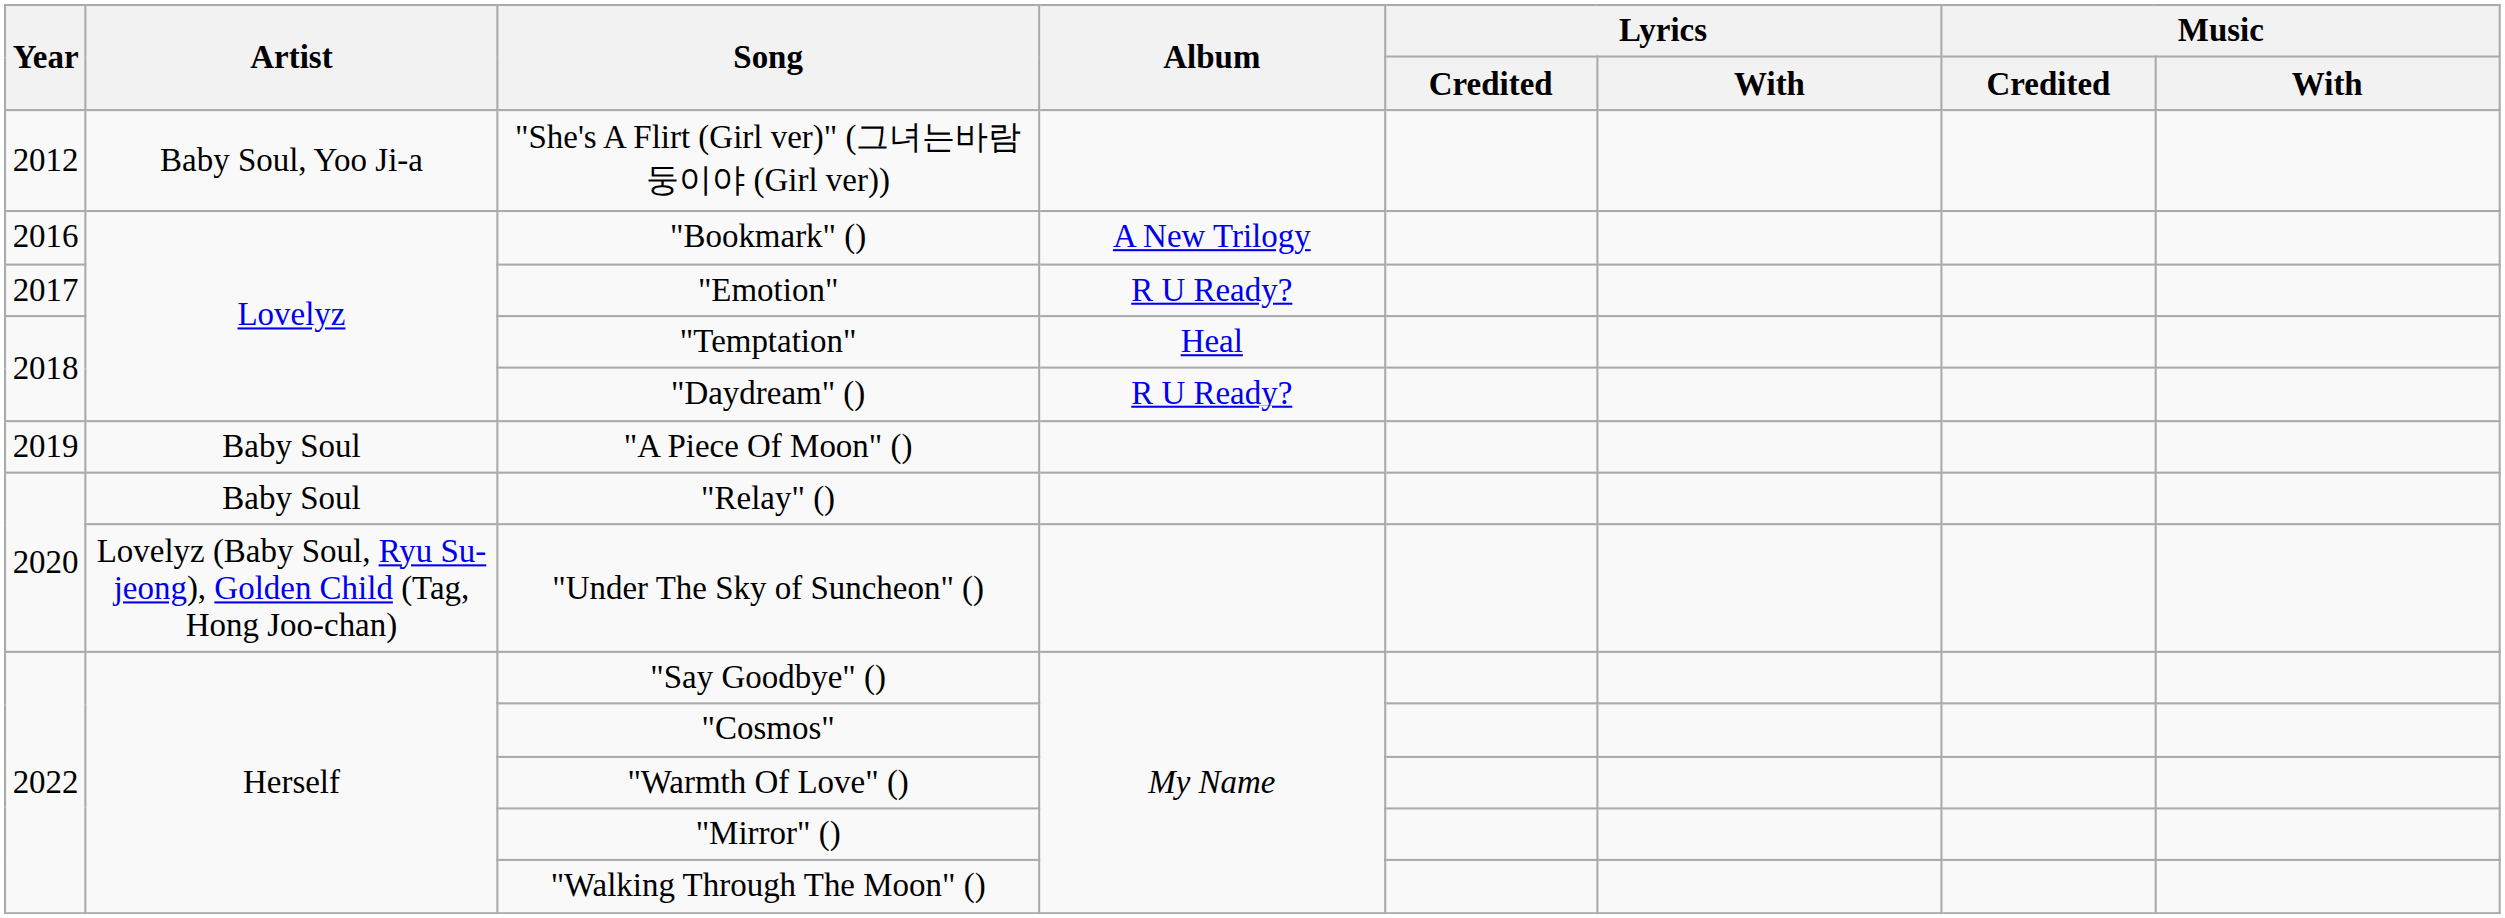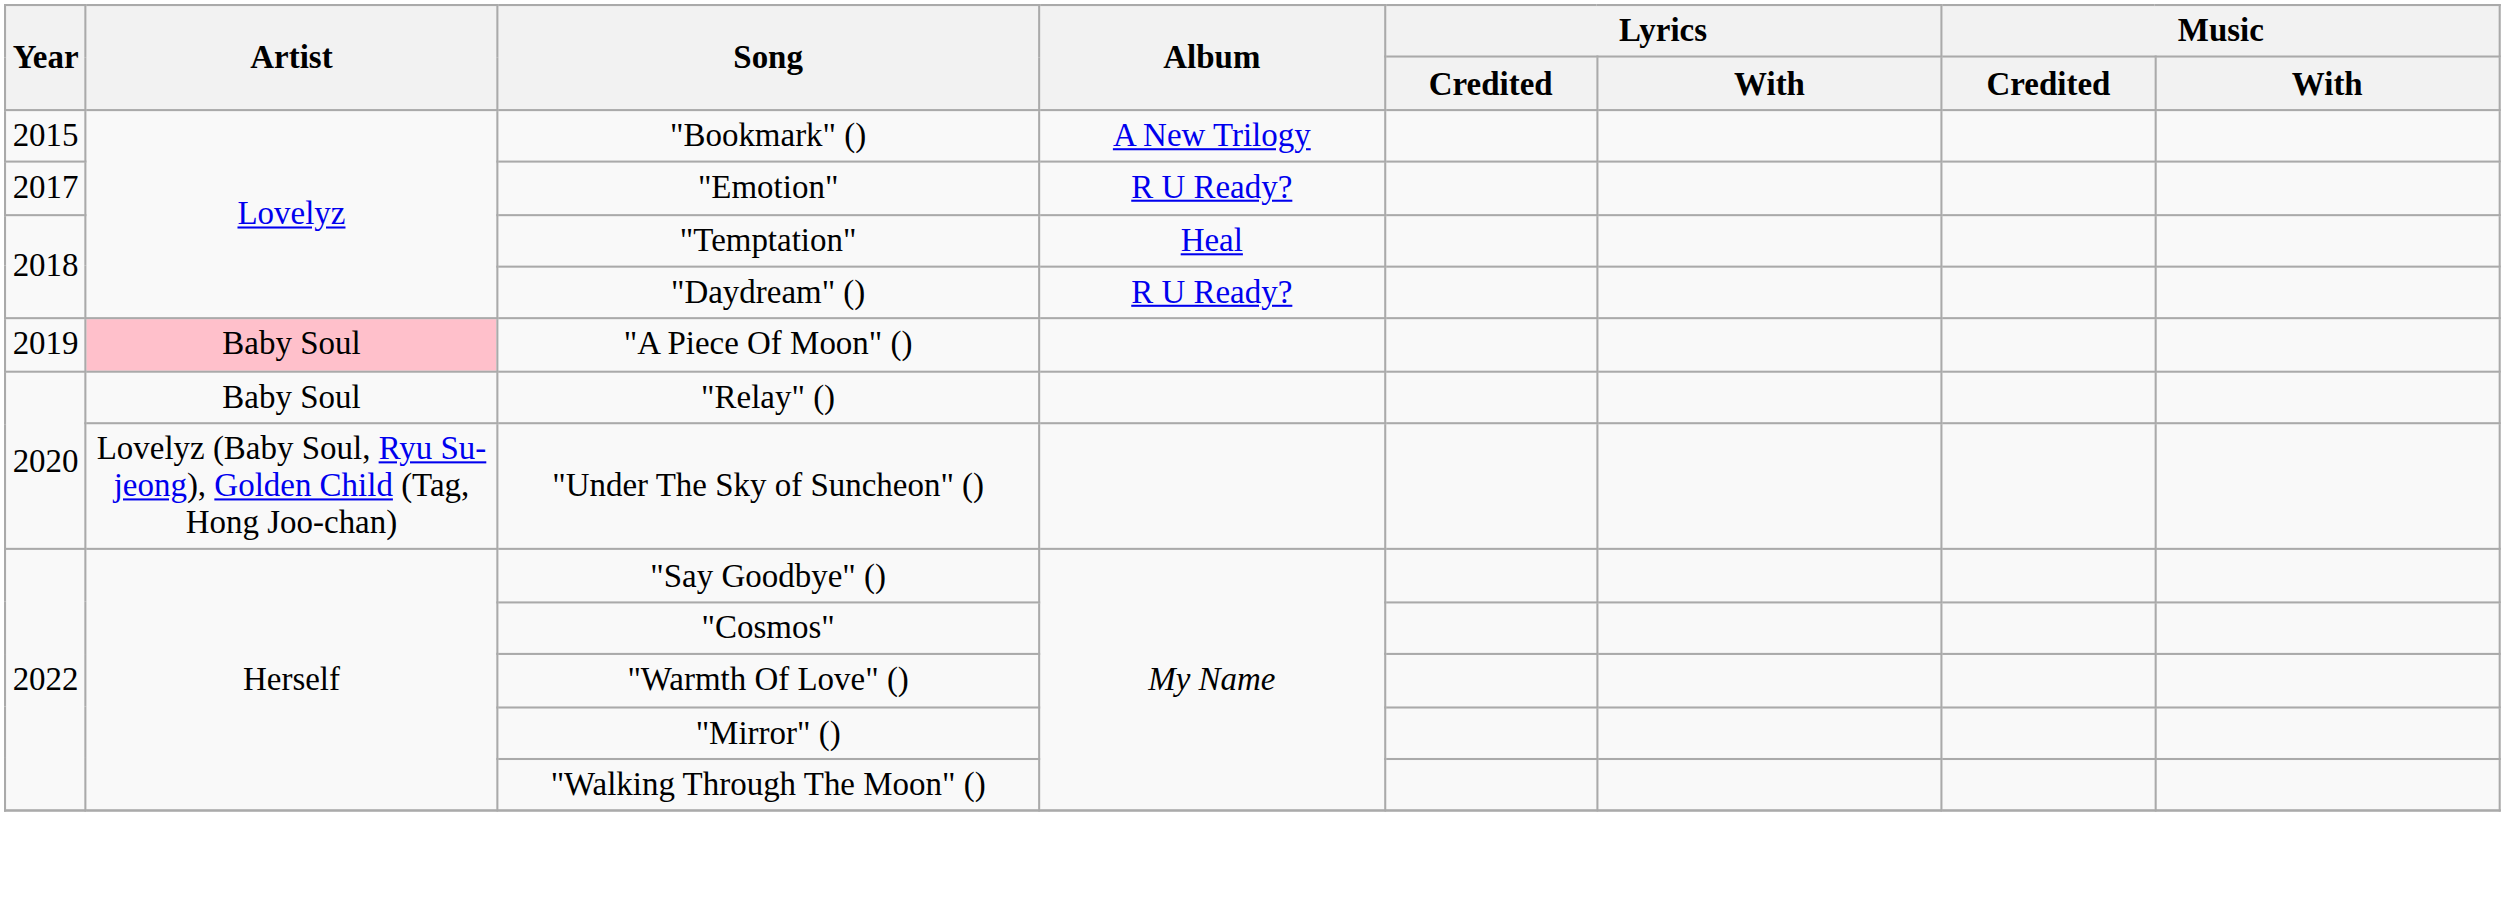 <table class="wikitable" style="text-align:center;">
 <tr>
 <th rowspan="2" style="width:2em;">Year</th>
 <th rowspan="2" style="width:12em;">Artist</th>
 <th rowspan="2" style="width:16em;">Song</th>
 <th rowspan="2" style="width:10em;">Album</th>
 <th colspan="2" style="width:16em;">Lyrics</th>
 <th colspan="2" style="width:16em;">Music</th>
 </tr>
 <tr>
 <th style="width:6em;">Credited</th>
 <th style="width:10em;">With</th>
 <th style="width:6em;">Credited</th>
 <th style="width:10em;">With</th>
 </tr>
 <tr>
-<td>2012</td>
-<td>Baby Soul, Yoo Ji-a</td>
-<td>"She's A Flirt (Girl ver)" (그녀는바람둥이야 (Girl ver))</td>
-<td></td>
-<td></td>
-<td></td>
-<td></td>
-<td></td>
-</tr>
-<tr>
-<td>2016</td>
+<td>2015</td>
 <td rowspan="4"><a href='#'>Lovelyz</a></td>
 <td>"Bookmark" ()</td>
 <td><a href='#'>A New Trilogy</a></td>
 <td></td>
 <td></td>
 <td></td>
 <td></td>
 </tr>
 <tr>
 <td>2017</td>
 <td>"Emotion"</td>
 <td><a href='#'>R U Ready?</a></td>
 <td></td>
 <td></td>
 <td></td>
 <td></td>
 </tr>
 <tr>
 <td rowspan="2">2018</td>
 <td>"Temptation"</td>
 <td><a href='#'>Heal</a></td>
 <td></td>
 <td></td>
 <td></td>
 <td></td>
 </tr>
 <tr>
 <td>"Daydream" ()</td>
 <td><a href='#'>R U Ready?</a></td>
 <td></td>
 <td></td>
 <td></td>
 <td></td>
 </tr>
 <tr>
 <td>2019</td>
-<td>Baby Soul</td>
+<td style="background: pink;">Baby Soul</td>
 <td>"A Piece Of Moon" ()</td>
 <td></td>
 <td></td>
 <td></td>
 <td></td>
 <td></td>
 </tr>
 <tr>
 <td rowspan="2">2020</td>
 <td>Baby Soul</td>
 <td>"Relay" ()</td>
 <td></td>
 <td></td>
 <td></td>
 <td></td>
 <td></td>
 </tr>
 <tr>
 <td>Lovelyz (Baby Soul, <a href='#'>Ryu Su-jeong</a>), <a href='#'>Golden Child</a> (Tag, Hong Joo-chan)</td>
 <td>"Under The Sky of Suncheon" ()</td>
 <td></td>
 <td></td>
 <td></td>
 <td></td>
 <td></td>
 </tr>
 <tr>
 <td rowspan="5">2022</td>
 <td rowspan="5">Herself</td>
 <td>"Say Goodbye" ()</td>
 <td rowspan="5"><em>My Name</em></td>
 <td></td>
 <td></td>
 <td></td>
 <td></td>
 </tr>
 <tr>
 <td>"Cosmos"</td>
 <td></td>
 <td></td>
 <td></td>
 <td></td>
 </tr>
 <tr>
 <td>"Warmth Of Love" ()</td>
 <td></td>
 <td></td>
 <td></td>
 <td></td>
 </tr>
 <tr>
 <td>"Mirror" ()</td>
 <td></td>
 <td></td>
 <td></td>
 <td></td>
 </tr>
 <tr>
 <td>"Walking Through The Moon" ()</td>
 <td></td>
 <td></td>
 <td></td>
 <td></td>
 </tr>
 <tr>
 </tr>
 </table>
